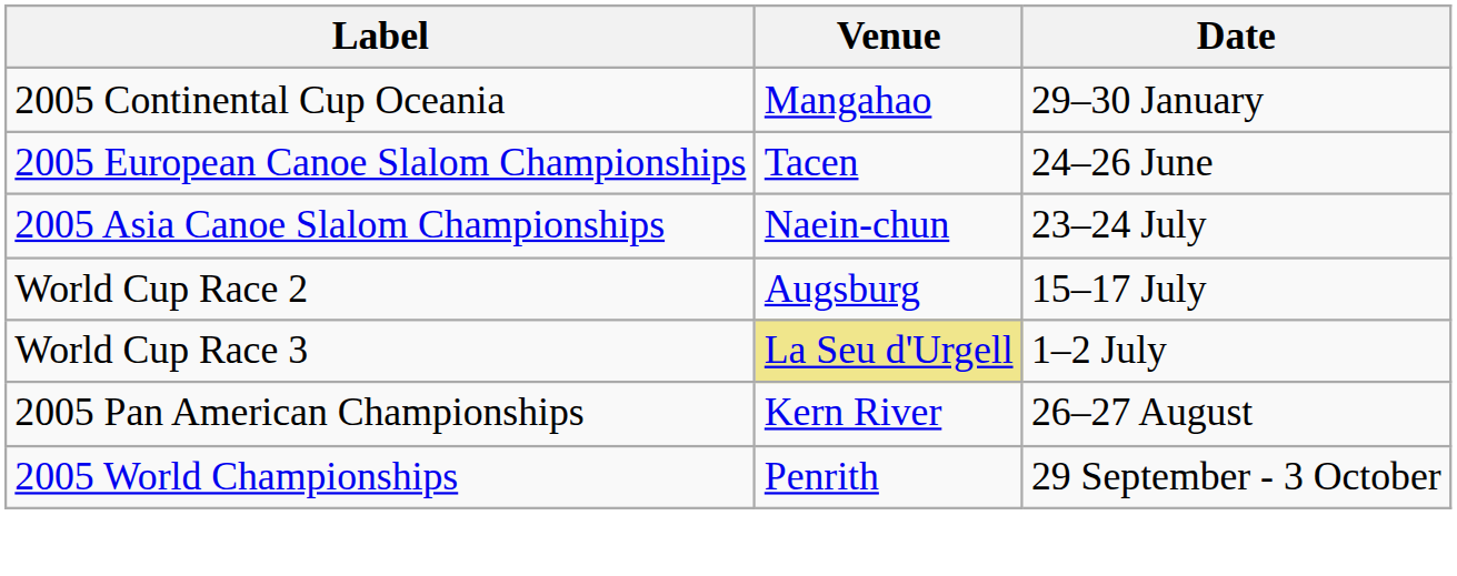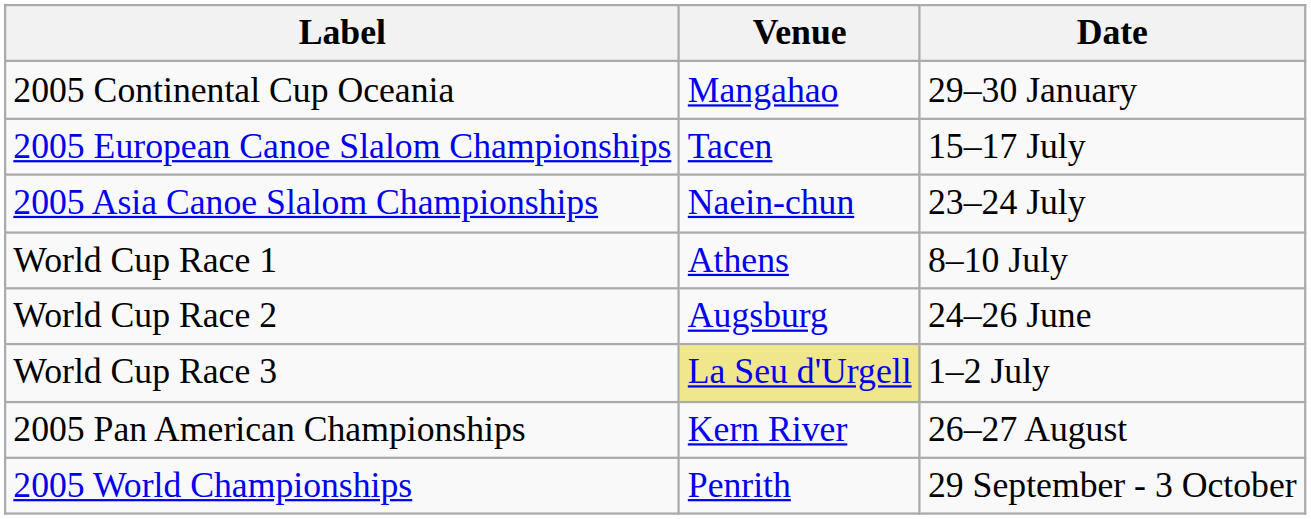 <table class="wikitable">
 <tr>
 <th>Label</th>
 <th>Venue</th>
 <th>Date</th>
 </tr>
 <tr align=left>
 <td>2005 Continental Cup Oceania</td>
 <td align=left> <a href='#'>Mangahao</a></td>
 <td align=left>29–30 January</td>
 </tr>
 <tr align=left>
 <td><a href='#'>2005 European Canoe Slalom Championships</a></td>
 <td align=left> <a href='#'>Tacen</a></td>
-<td align=left>24–26 June</td>
+<td align=left>15–17 July</td>
 </tr>
 <tr align=left>
 <td><a href='#'>2005 Asia Canoe Slalom Championships</a></td>
 <td align=left> <a href='#'>Naein-chun</a></td>
 <td align=left>23–24 July</td>
 </tr>
 <tr align=left>
+<td>World Cup Race 1</td>
+<td align=left> <a href='#'>Athens</a></td>
+<td align=left>8–10 July</td>
+</tr>
+<tr align=left>
 <td>World Cup Race 2</td>
 <td align=left> <a href='#'>Augsburg</a></td>
-<td align=left>15–17 July</td>
+<td align=left>24–26 June</td>
 </tr>
 <tr align=left>
 <td>World Cup Race 3</td>
 <td align=left style="background: khaki;"> <a href='#'>La Seu d'Urgell</a></td>
 <td align=left>1–2 July</td>
 </tr>
 <tr align=left>
 <td>2005 Pan American Championships</td>
 <td align=left> <a href='#'>Kern River</a></td>
 <td align=left>26–27 August</td>
 </tr>
 <tr align=left>
 <td><a href='#'>2005 World Championships</a></td>
 <td align=left> <a href='#'>Penrith</a></td>
 <td align=left>29 September - 3 October</td>
 </tr>
 </table>
